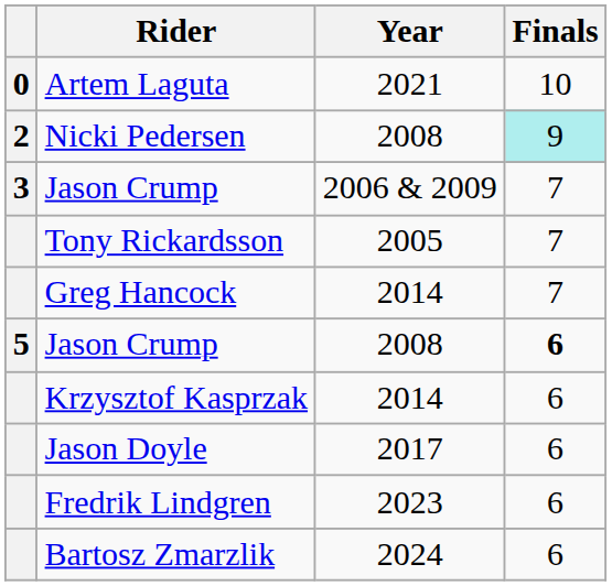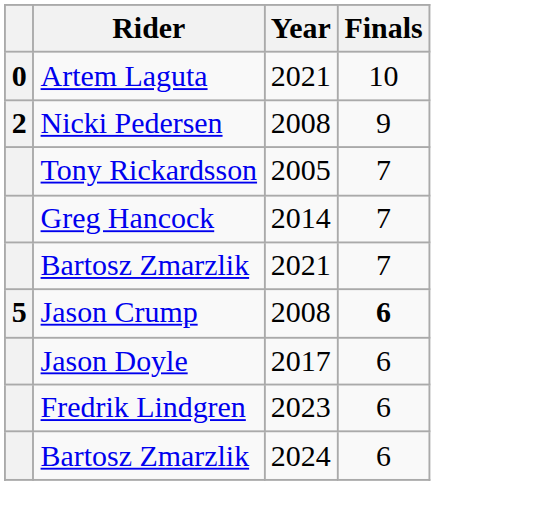 <table class="wikitable" style="text-align:center">
 <tr>
 <th></th>
 <th>Rider</th>
 <th>Year</th>
 <th>Finals</th>
 </tr>
 <tr>
 <th>0</th>
 <td align=left> <a href='#'>Artem Laguta</a></td>
 <td>2021</td>
 <td>10</td>
 </tr>
 <tr>
 <th>2</th>
 <td align=left> <a href='#'>Nicki Pedersen</a></td>
 <td>2008</td>
-<td style="background: paleturquoise;">9</td>
-</tr>
-<tr>
-<th>3</th>
-<td align=left> <a href='#'>Jason Crump</a></td>
-<td>2006 & 2009</td>
-<td>7</td>
+<td>9</td>
 </tr>
 <tr>
 <th></th>
 <td align=left> <a href='#'>Tony Rickardsson</a></td>
 <td>2005</td>
 <td>7</td>
 </tr>
 <tr>
 <th></th>
 <td align=left> <a href='#'>Greg Hancock</a></td>
 <td>2014</td>
 <td>7</td>
 </tr>
 <tr>
+<th></th>
+<td align=left> <a href='#'>Bartosz Zmarzlik</a></td>
+<td>2021</td>
+<td>7</td>
+</tr>
+<tr>
 <th>5</th>
 <td align=left> <a href='#'>Jason Crump</a></td>
 <td>2008</td>
 <td><strong>6</strong></td>
-</tr>
-<tr>
-<th></th>
-<td align=left> <a href='#'>Krzysztof Kasprzak</a></td>
-<td>2014</td>
-<td>6</td>
 </tr>
 <tr>
 <th></th>
 <td align=left> <a href='#'>Jason Doyle</a></td>
 <td>2017</td>
 <td>6</td>
 </tr>
 <tr>
 <th></th>
 <td align=left> <a href='#'>Fredrik Lindgren</a></td>
 <td>2023</td>
 <td>6</td>
 </tr>
 <tr>
 <th></th>
 <td align=left> <a href='#'>Bartosz Zmarzlik</a></td>
 <td>2024</td>
 <td>6</td>
 </tr>
 </table>
